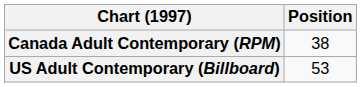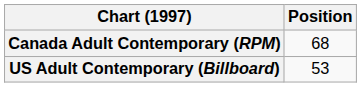 <table class="wikitable plainrowheaders" style="text-align:center">
 <tr>
 <th>Chart (1997)</th>
 <th>Position</th>
 </tr>
 <tr>
 <th scope="row">Canada Adult Contemporary (<em>RPM</em>)</th>
-<td>38</td>
+<td>68</td>
 </tr>
 <tr>
 <th scope="row">US Adult Contemporary (<em>Billboard</em>)</th>
 <td>53</td>
 </tr>
 </table>
